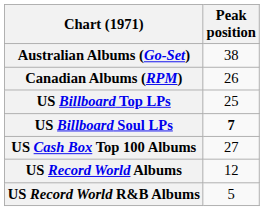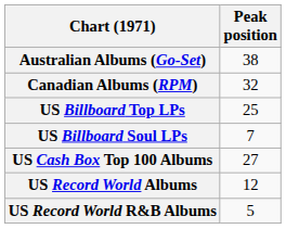 <table class="wikitable sortable plainrowheaders">
 <tr>
 <th>Chart (1971)</th>
 <th>Peak<br>position</th>
 </tr>
 <tr>
 <th scope="row">Australian Albums (<em><a href='#'>Go-Set</a></em>)</th>
 <td align="center">38</td>
 </tr>
 <tr>
 <th scope="row">Canadian Albums (<a href='#'><em>RPM</em></a>)</th>
-<td align="center">26</td>
+<td align="center">32</td>
 </tr>
 <tr>
 <th scope="row">US <a href='#'><em>Billboard</em> Top LPs</a></th>
 <td align="center">25</td>
 </tr>
 <tr>
 <th scope="row">US <a href='#'><em>Billboard</em> Soul LPs</a></th>
-<td align="center"><strong>7</strong></td>
+<td align="center">7</td>
 </tr>
 <tr>
 <th scope="row">US <em><a href='#'>Cash Box</a></em> Top 100 Albums</th>
 <td align="center">27</td>
 </tr>
 <tr>
 <th scope="row">US <em><a href='#'>Record World</a></em> Albums</th>
 <td align="center">12</td>
 </tr>
 <tr>
 <th scope="row">US <em>Record World</em> R&B Albums</th>
 <td align="center">5</td>
 </tr>
 </table>
